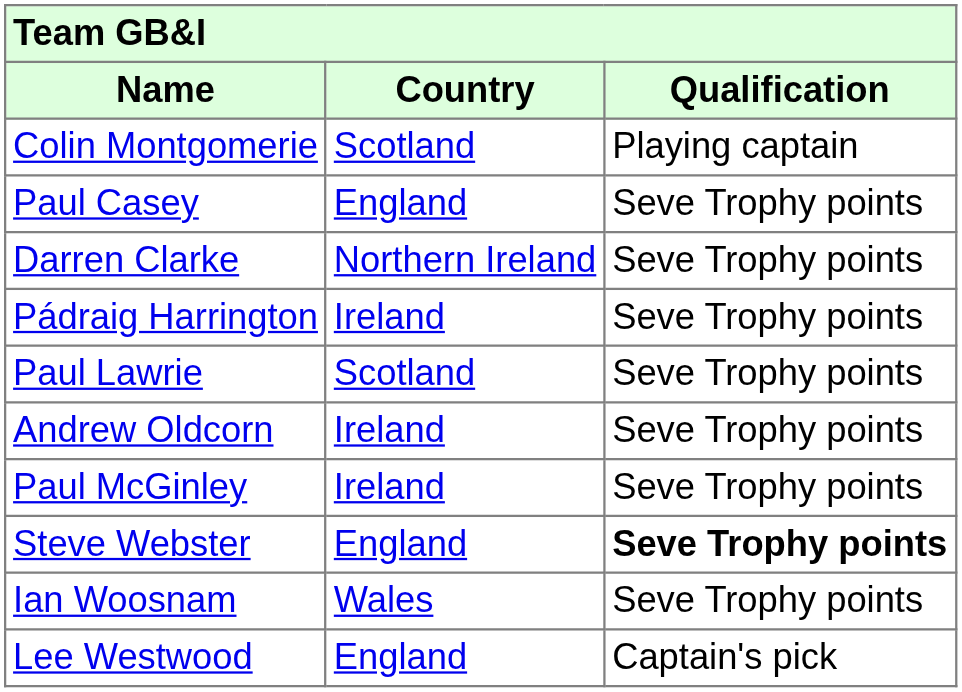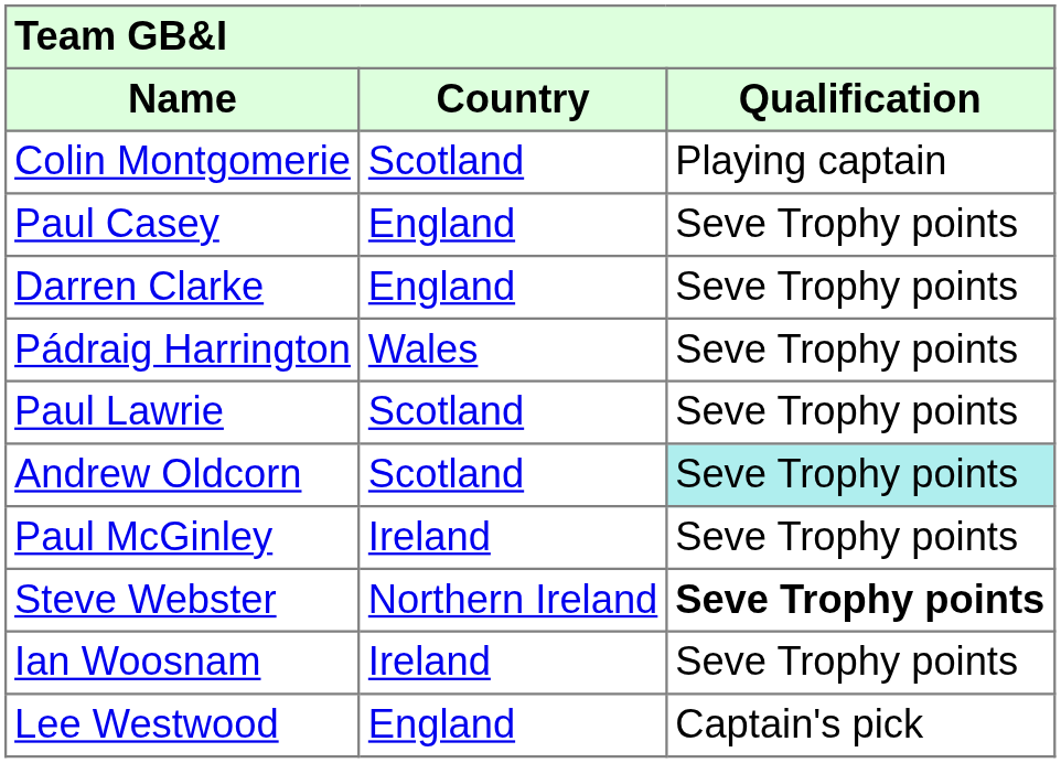 <table border="1" cellpadding="3" style="border-collapse: collapse;">
 <tr style="background:#ddffdd;">
 <td colspan="6">  <strong>Team GB&I</strong></td>
 </tr>
 <tr style="background:#ddffdd;">
 <th>Name</th>
 <th>Country</th>
 <th>Qualification</th>
 </tr>
 <tr>
 <td><a href='#'>Colin Montgomerie</a></td>
 <td><a href='#'>Scotland</a></td>
 <td>Playing captain</td>
 </tr>
 <tr>
 <td><a href='#'>Paul Casey</a></td>
 <td><a href='#'>England</a></td>
 <td>Seve Trophy points</td>
 </tr>
 <tr>
 <td><a href='#'>Darren Clarke</a></td>
-<td><a href='#'>Northern Ireland</a></td>
+<td><a href='#'>England</a></td>
 <td>Seve Trophy points</td>
 </tr>
 <tr>
 <td><a href='#'>Pádraig Harrington</a></td>
-<td><a href='#'>Ireland</a></td>
+<td><a href='#'>Wales</a></td>
 <td>Seve Trophy points</td>
 </tr>
 <tr>
 <td><a href='#'>Paul Lawrie</a></td>
 <td><a href='#'>Scotland</a></td>
 <td>Seve Trophy points</td>
 </tr>
 <tr>
 <td><a href='#'>Andrew Oldcorn</a></td>
-<td><a href='#'>Ireland</a></td>
-<td>Seve Trophy points</td>
+<td><a href='#'>Scotland</a></td>
+<td style="background: paleturquoise;">Seve Trophy points</td>
 </tr>
 <tr>
 <td><a href='#'>Paul McGinley</a></td>
 <td><a href='#'>Ireland</a></td>
 <td>Seve Trophy points</td>
 </tr>
 <tr>
 <td><a href='#'>Steve Webster</a></td>
-<td><a href='#'>England</a></td>
+<td><a href='#'>Northern Ireland</a></td>
 <td><strong>Seve Trophy points</strong></td>
 </tr>
 <tr>
 <td><a href='#'>Ian Woosnam</a></td>
-<td><a href='#'>Wales</a></td>
+<td><a href='#'>Ireland</a></td>
 <td>Seve Trophy points</td>
 </tr>
 <tr>
 <td><a href='#'>Lee Westwood</a></td>
 <td><a href='#'>England</a></td>
 <td>Captain's pick</td>
 </tr>
 </table>
